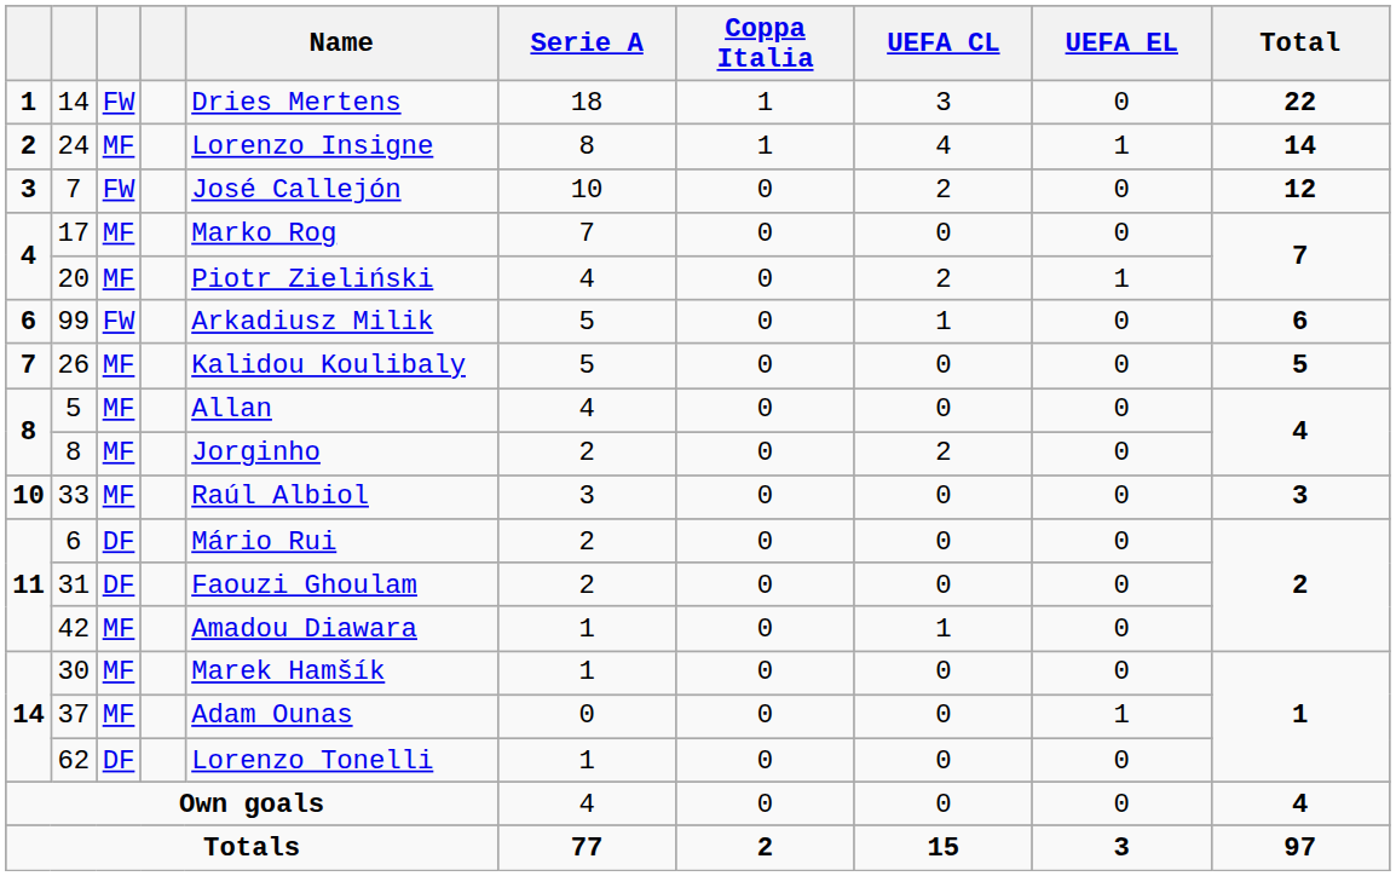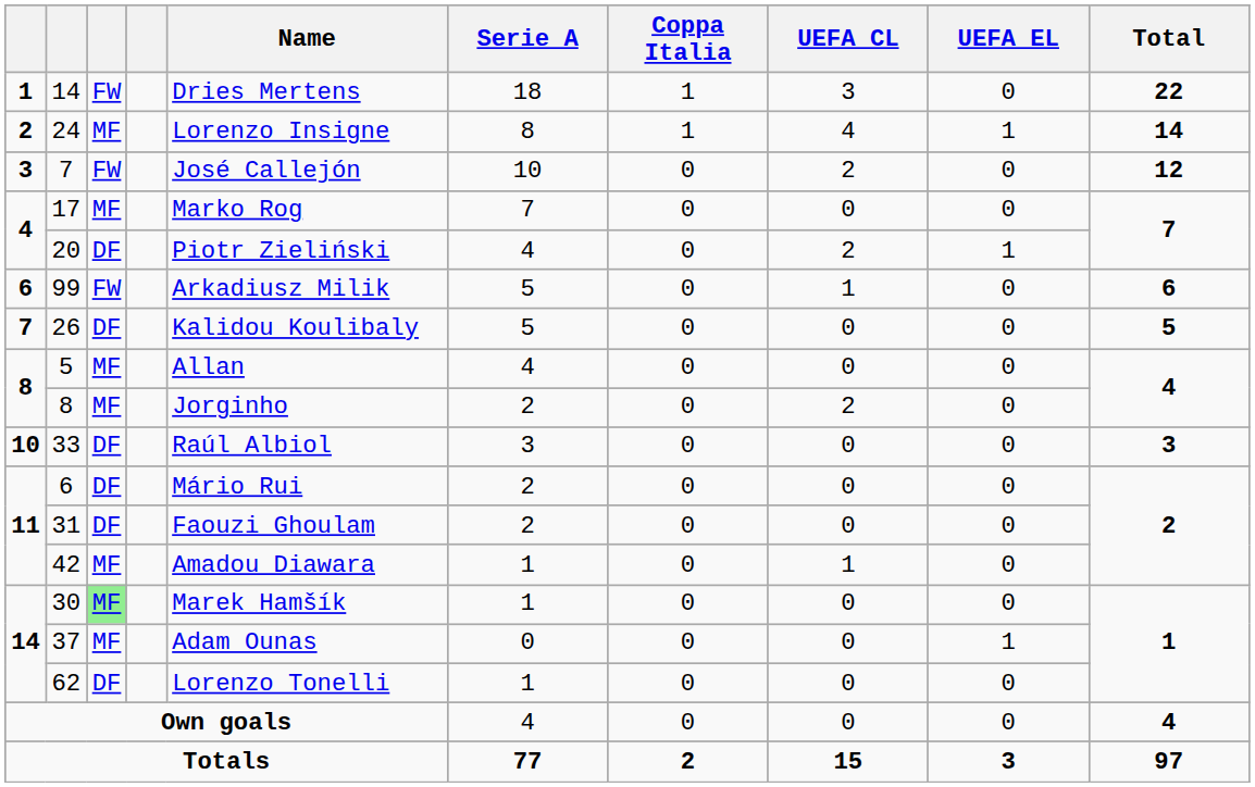 <table class="wikitable" style="text-align:center">
 <tr>
 <th width=15></th>
 <th width=15></th>
 <th width=15></th>
 <th width=15></th>
 <th width=145>Name</th>
 <th width=80><a href='#'>Serie A</a></th>
 <th width=80><a href='#'>Coppa Italia</a></th>
 <th width=80><a href='#'>UEFA CL</a></th>
 <th width=80><a href='#'>UEFA EL</a></th>
 <th width=80>Total</th>
 </tr>
 <tr>
 <td><strong>1</strong></td>
 <td>14</td>
 <td><a href='#'>FW</a></td>
 <td></td>
 <td align=left><a href='#'>Dries Mertens</a></td>
 <td>18</td>
 <td>1</td>
 <td>3</td>
 <td>0</td>
 <td><strong>22</strong></td>
 </tr>
 <tr>
 <td><strong>2</strong></td>
 <td>24</td>
 <td><a href='#'>MF</a></td>
 <td></td>
 <td align=left><a href='#'>Lorenzo Insigne</a></td>
 <td>8</td>
 <td>1</td>
 <td>4</td>
 <td>1</td>
 <td><strong>14</strong></td>
 </tr>
 <tr>
 <td><strong>3</strong></td>
 <td>7</td>
 <td><a href='#'>FW</a></td>
 <td></td>
 <td align=left><a href='#'>José Callejón</a></td>
 <td>10</td>
 <td>0</td>
 <td>2</td>
 <td>0</td>
 <td><strong>12</strong></td>
 </tr>
 <tr>
 <td rowspan=2><strong>4</strong></td>
 <td>17</td>
 <td><a href='#'>MF</a></td>
 <td></td>
 <td align=left><a href='#'>Marko Rog</a></td>
 <td>7</td>
 <td>0</td>
 <td>0</td>
 <td>0</td>
 <td rowspan=2><strong>7</strong></td>
 </tr>
 <tr>
 <td>20</td>
-<td><a href='#'>MF</a></td>
+<td><a href='#'>DF</a></td>
 <td></td>
 <td align=left><a href='#'>Piotr Zieliński</a></td>
 <td>4</td>
 <td>0</td>
 <td>2</td>
 <td>1</td>
 </tr>
 <tr>
 <td><strong>6</strong></td>
 <td>99</td>
 <td><a href='#'>FW</a></td>
 <td></td>
 <td align=left><a href='#'>Arkadiusz Milik</a></td>
 <td>5</td>
 <td>0</td>
 <td>1</td>
 <td>0</td>
 <td><strong>6</strong></td>
 </tr>
 <tr>
 <td><strong>7</strong></td>
 <td>26</td>
-<td><a href='#'>MF</a></td>
+<td><a href='#'>DF</a></td>
 <td></td>
 <td align=left><a href='#'>Kalidou Koulibaly</a></td>
 <td>5</td>
 <td>0</td>
 <td>0</td>
 <td>0</td>
 <td><strong>5</strong></td>
 </tr>
 <tr>
 <td rowspan=2><strong>8</strong></td>
 <td>5</td>
 <td><a href='#'>MF</a></td>
 <td></td>
 <td align=left><a href='#'>Allan</a></td>
 <td>4</td>
 <td>0</td>
 <td>0</td>
 <td>0</td>
 <td rowspan=2><strong>4</strong></td>
 </tr>
 <tr>
 <td>8</td>
 <td><a href='#'>MF</a></td>
 <td></td>
 <td align=left><a href='#'>Jorginho</a></td>
 <td>2</td>
 <td>0</td>
 <td>2</td>
 <td>0</td>
 </tr>
 <tr>
 <td><strong>10</strong></td>
 <td>33</td>
-<td><a href='#'>MF</a></td>
+<td><a href='#'>DF</a></td>
 <td></td>
 <td align=left><a href='#'>Raúl Albiol</a></td>
 <td>3</td>
 <td>0</td>
 <td>0</td>
 <td>0</td>
 <td><strong>3</strong></td>
 </tr>
 <tr>
 <td rowspan=3><strong>11</strong></td>
 <td>6</td>
 <td><a href='#'>DF</a></td>
 <td></td>
 <td align=left><a href='#'>Mário Rui</a></td>
 <td>2</td>
 <td>0</td>
 <td>0</td>
 <td>0</td>
 <td rowspan=3><strong>2</strong></td>
 </tr>
 <tr>
 <td>31</td>
 <td><a href='#'>DF</a></td>
 <td></td>
 <td align=left><a href='#'>Faouzi Ghoulam</a></td>
 <td>2</td>
 <td>0</td>
 <td>0</td>
 <td>0</td>
 </tr>
 <tr>
 <td>42</td>
 <td><a href='#'>MF</a></td>
 <td></td>
 <td align=left><a href='#'>Amadou Diawara</a></td>
 <td>1</td>
 <td>0</td>
 <td>1</td>
 <td>0</td>
 </tr>
 <tr>
 <td rowspan=3><strong>14</strong></td>
 <td>30</td>
-<td><a href='#'>MF</a></td>
+<td style="background: lightgreen;"><a href='#'>MF</a></td>
 <td></td>
 <td align=left><a href='#'>Marek Hamšík</a></td>
 <td>1</td>
 <td>0</td>
 <td>0</td>
 <td>0</td>
 <td rowspan=3><strong>1</strong></td>
 </tr>
 <tr>
 <td>37</td>
 <td><a href='#'>MF</a></td>
 <td></td>
 <td align=left><a href='#'>Adam Ounas</a></td>
 <td>0</td>
 <td>0</td>
 <td>0</td>
 <td>1</td>
 </tr>
 <tr>
 <td>62</td>
 <td><a href='#'>DF</a></td>
 <td></td>
 <td align=left><a href='#'>Lorenzo Tonelli</a></td>
 <td>1</td>
 <td>0</td>
 <td>0</td>
 <td>0</td>
 </tr>
 <tr>
 <td colspan=5><strong>Own goals</strong></td>
 <td>4</td>
 <td>0</td>
 <td>0</td>
 <td>0</td>
 <td><strong>4</strong></td>
 </tr>
 <tr>
 <td colspan=5><strong>Totals</strong></td>
 <td><strong>77</strong></td>
 <td><strong>2</strong></td>
 <td><strong>15</strong></td>
 <td><strong>3</strong></td>
 <td><strong>97</strong></td>
 </tr>
 </table>
